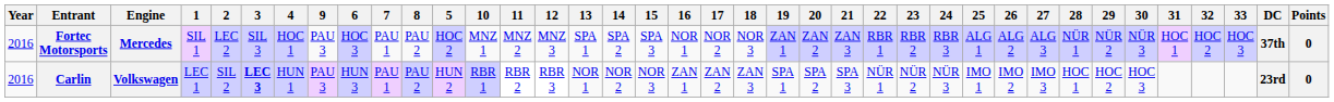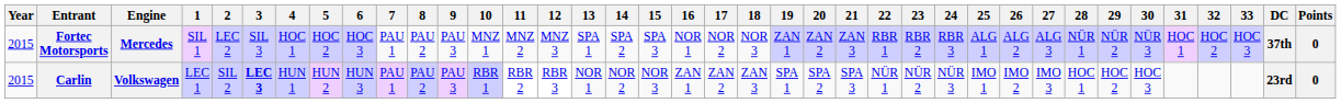 <table class="wikitable" style="text-align:center; font-size:85%">
 <tr>
 <th>Year</th>
 <th>Entrant</th>
 <th>Engine</th>
 <th>1</th>
 <th>2</th>
 <th>3</th>
 <th>4</th>
-<th>9</th>
+<th>5</th>
 <th>6</th>
 <th>7</th>
 <th>8</th>
-<th>5</th>
+<th>9</th>
 <th>10</th>
 <th>11</th>
 <th>12</th>
 <th>13</th>
 <th>14</th>
 <th>15</th>
 <th>16</th>
 <th>17</th>
 <th>18</th>
 <th>19</th>
 <th>20</th>
 <th>21</th>
 <th>22</th>
 <th>23</th>
 <th>24</th>
 <th>25</th>
 <th>26</th>
 <th>27</th>
 <th>28</th>
 <th>29</th>
 <th>30</th>
 <th>31</th>
 <th>32</th>
 <th>33</th>
 <th>DC</th>
 <th>Points</th>
 </tr>
 <tr>
-<td><a href='#'>2016</a></td>
+<td><a href='#'>2015</a></td>
 <th><a href='#'>Fortec Motorsports</a></th>
 <th><a href='#'>Mercedes</a></th>
 <td style="background:#EFCFFF;"><a href='#'>SIL<br>1</a><br></td>
 <td style="background:#CFCFFF;"><a href='#'>LEC<br>2</a><br></td>
 <td style="background:#CFCFFF;"><a href='#'>SIL<br>3</a><br></td>
 <td style="background:#CFCFFF;"><a href='#'>HOC<br>1</a><br></td>
-<td style="background:#;"><a href='#'>PAU<br>3</a></td>
+<td style="background:#CFCFFF;"><a href='#'>HOC<br>2</a><br></td>
 <td style="background:#CFCFFF;"><a href='#'>HOC<br>3</a><br></td>
 <td style="background:#;"><a href='#'>PAU<br>1</a></td>
 <td style="background:#;"><a href='#'>PAU<br>2</a></td>
-<td style="background:#CFCFFF;"><a href='#'>HOC<br>2</a><br></td>
+<td style="background:#;"><a href='#'>PAU<br>3</a></td>
 <td style="background:#;"><a href='#'>MNZ<br>1</a></td>
 <td style="background:#;"><a href='#'>MNZ<br>2</a></td>
 <td style="background:#;"><a href='#'>MNZ<br>3</a></td>
 <td style="background:#;"><a href='#'>SPA<br>1</a></td>
 <td style="background:#;"><a href='#'>SPA<br>2</a></td>
 <td style="background:#;"><a href='#'>SPA<br>3</a></td>
 <td style="background:#;"><a href='#'>NOR<br>1</a></td>
 <td style="background:#;"><a href='#'>NOR<br>2</a></td>
 <td style="background:#;"><a href='#'>NOR<br>3</a></td>
 <td style="background:#CFCFFF;"><a href='#'>ZAN<br>1</a><br></td>
 <td style="background:#CFCFFF;"><a href='#'>ZAN<br>2</a><br></td>
 <td style="background:#CFCFFF;"><a href='#'>ZAN<br>3</a><br></td>
 <td style="background:#CFCFFF;"><a href='#'>RBR<br>1</a><br></td>
 <td style="background:#CFCFFF;"><a href='#'>RBR<br>2</a><br></td>
 <td style="background:#CFCFFF;"><a href='#'>RBR<br>3</a><br></td>
 <td style="background:#CFCFFF;"><a href='#'>ALG<br>1</a><br></td>
 <td style="background:#CFCFFF;"><a href='#'>ALG<br>2</a><br></td>
 <td style="background:#CFCFFF;"><a href='#'>ALG<br>3</a><br></td>
 <td style="background:#CFCFFF;"><a href='#'>NÜR<br>1</a><br></td>
 <td style="background:#CFCFFF;"><a href='#'>NÜR<br>2</a><br></td>
 <td style="background:#CFCFFF;"><a href='#'>NÜR<br>3</a><br></td>
 <td style="background:#EFCFFF;"><a href='#'>HOC<br>1</a><br></td>
 <td style="background:#CFCFFF;"><a href='#'>HOC<br>2</a><br></td>
 <td style="background:#CFCFFF;"><a href='#'>HOC<br>3</a><br></td>
 <th>37th</th>
 <th>0</th>
 </tr>
 <tr>
-<td><a href='#'>2016</a></td>
+<td><a href='#'>2015</a></td>
 <th><a href='#'>Carlin</a></th>
 <th><a href='#'>Volkswagen</a></th>
 <td style="background:#CFCFFF;"><a href='#'>LEC<br>1</a><br></td>
 <td style="background:#CFCFFF;"><a href='#'>SIL<br>2</a><br></td>
 <td style="background:#CFCFFF;"><strong><a href='#'>LEC<br>3</a><br></strong></td>
 <td style="background:#CFCFFF;"><a href='#'>HUN<br>1</a><br></td>
-<td style="background:#EFCFFF;"><a href='#'>PAU<br>3</a><br></td>
+<td style="background:#EFCFFF;"><a href='#'>HUN<br>2</a><br></td>
 <td style="background:#CFCFFF;"><a href='#'>HUN<br>3</a><br></td>
 <td style="background:#EFCFFF;"><a href='#'>PAU<br>1</a><br></td>
 <td style="background:#CFCFFF;"><a href='#'>PAU<br>2</a><br></td>
-<td style="background:#EFCFFF;"><a href='#'>HUN<br>2</a><br></td>
+<td style="background:#EFCFFF;"><a href='#'>PAU<br>3</a><br></td>
 <td style="background:#CFCFFF;"><a href='#'>RBR<br>1</a><br></td>
 <td style="background:#FFFFFF;"><a href='#'>RBR<br>2</a><br></td>
 <td style="background:#FFFFFF;"><a href='#'>RBR<br>3</a><br></td>
 <td style="background:#;"><a href='#'>NOR<br>1</a></td>
 <td style="background:#;"><a href='#'>NOR<br>2</a></td>
 <td style="background:#;"><a href='#'>NOR<br>3</a></td>
 <td style="background:#;"><a href='#'>ZAN<br>1</a></td>
 <td style="background:#;"><a href='#'>ZAN<br>2</a></td>
 <td style="background:#;"><a href='#'>ZAN<br>3</a></td>
 <td style="background:#;"><a href='#'>SPA<br>1</a></td>
 <td style="background:#;"><a href='#'>SPA<br>2</a></td>
 <td style="background:#;"><a href='#'>SPA<br>3</a></td>
 <td><a href='#'>NÜR<br>1</a></td>
 <td><a href='#'>NÜR<br>2</a></td>
 <td><a href='#'>NÜR<br>3</a></td>
 <td><a href='#'>IMO<br>1</a></td>
 <td><a href='#'>IMO<br>2</a></td>
 <td><a href='#'>IMO<br>3</a></td>
 <td><a href='#'>HOC<br>1</a></td>
 <td><a href='#'>HOC<br>2</a></td>
 <td><a href='#'>HOC<br>3</a></td>
 <td></td>
 <td></td>
 <td></td>
 <th>23rd</th>
 <th>0</th>
 </tr>
 </table>
